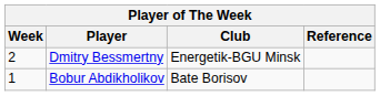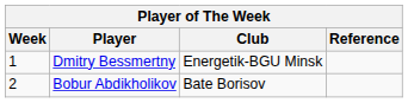 <table class="wikitable collapsible collapsed">
 <tr>
 <th colspan="5">Player of The Week</th>
 </tr>
 <tr>
 <th>Week</th>
 <th>Player</th>
 <th>Club</th>
 <th>Reference</th>
 </tr>
 <tr>
-<td>2</td>
+<td>1</td>
 <td> <a href='#'>Dmitry Bessmertny</a></td>
 <td>Energetik-BGU Minsk</td>
 <td align=center></td>
 </tr>
 <tr>
-<td>1</td>
+<td>2</td>
 <td> <a href='#'>Bobur Abdikholikov</a></td>
 <td>Bate Borisov</td>
 <td align=center></td>
 </tr>
 </table>
